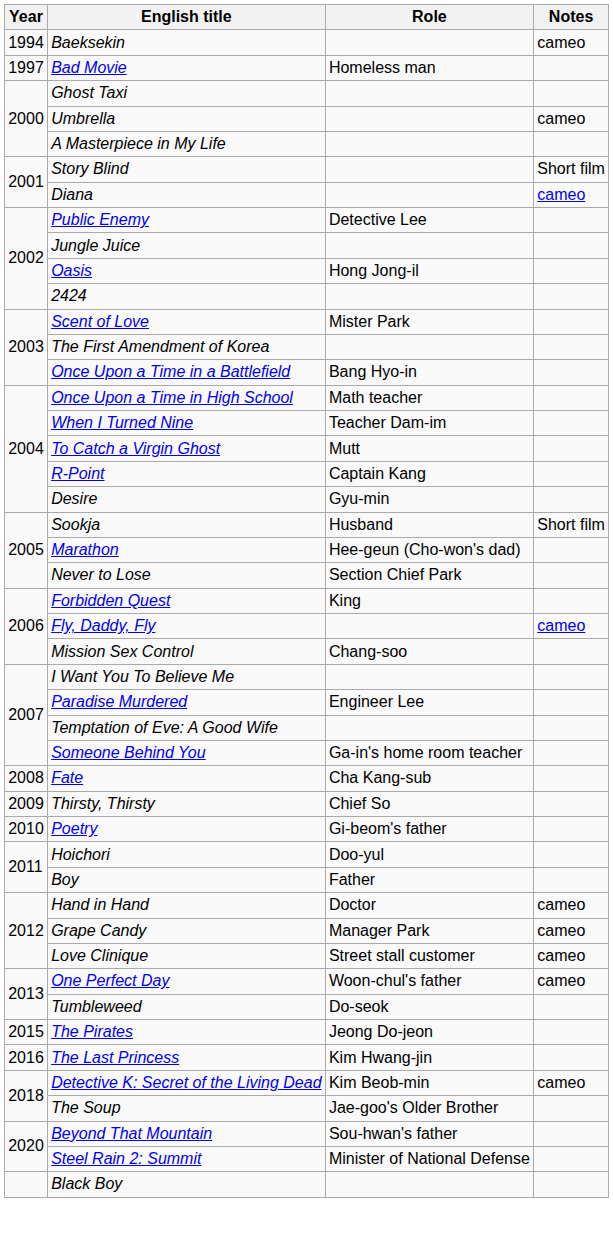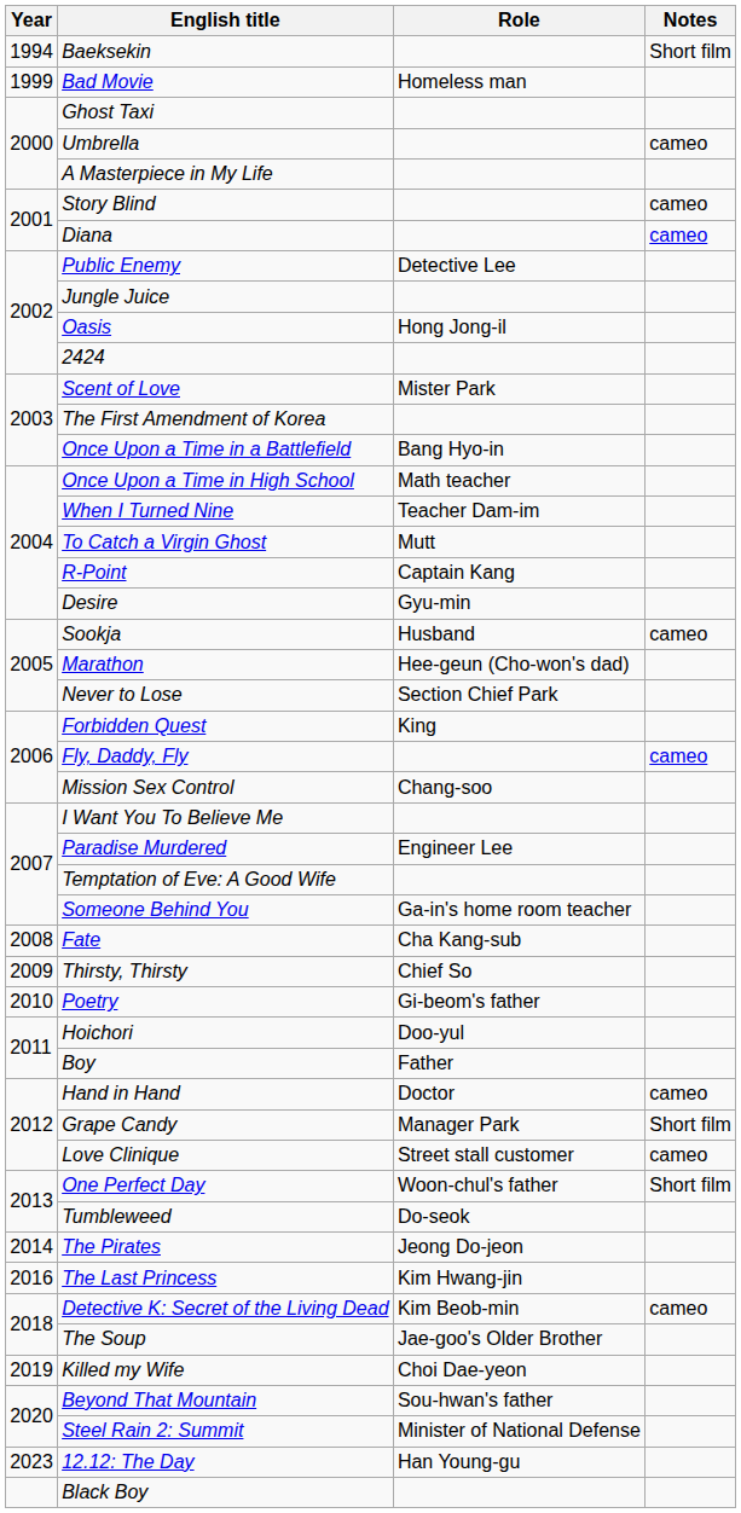 <table class="wikitable">
 <tr>
 <th>Year</th>
 <th>English title</th>
 <th>Role</th>
 <th>Notes</th>
 </tr>
 <tr>
 <td>1994</td>
 <td><em>Baeksekin</em></td>
 <td></td>
-<td>cameo</td>
+<td>Short film</td>
 </tr>
 <tr>
-<td>1997</td>
+<td>1999</td>
 <td><em><a href='#'>Bad Movie</a></em></td>
 <td>Homeless man</td>
 <td></td>
 </tr>
 <tr>
 <td rowspan="3">2000</td>
 <td><em>Ghost Taxi</em></td>
 <td></td>
 <td></td>
 </tr>
 <tr>
 <td><em>Umbrella</em></td>
 <td></td>
 <td>cameo</td>
 </tr>
 <tr>
 <td><em>A Masterpiece in My Life</em></td>
 <td></td>
 <td></td>
 </tr>
 <tr>
 <td rowspan="2">2001</td>
 <td><em>Story Blind</em></td>
 <td></td>
-<td>Short film</td>
+<td>cameo</td>
 </tr>
 <tr>
 <td><em>Diana</em></td>
 <td></td>
 <td><a href='#'>cameo</a></td>
 </tr>
 <tr>
 <td rowspan="4">2002</td>
 <td><em><a href='#'>Public Enemy</a></em></td>
 <td>Detective Lee</td>
 <td></td>
 </tr>
 <tr>
 <td><em>Jungle Juice</em></td>
 <td></td>
 <td></td>
 </tr>
 <tr>
 <td><em><a href='#'>Oasis</a></em></td>
 <td>Hong Jong-il</td>
 <td></td>
 </tr>
 <tr>
 <td><em>2424</em></td>
 <td></td>
 <td></td>
 </tr>
 <tr>
 <td rowspan="3">2003</td>
 <td><em><a href='#'>Scent of Love</a></em></td>
 <td>Mister Park</td>
 <td></td>
 </tr>
 <tr>
 <td><em>The First Amendment of Korea</em></td>
 <td></td>
 <td></td>
 </tr>
 <tr>
 <td><em><a href='#'>Once Upon a Time in a Battlefield</a></em></td>
 <td>Bang Hyo-in</td>
 <td></td>
 </tr>
 <tr>
 <td rowspan="5">2004</td>
 <td><em><a href='#'>Once Upon a Time in High School</a></em></td>
 <td>Math teacher</td>
 <td></td>
 </tr>
 <tr>
 <td><em><a href='#'>When I Turned Nine</a></em></td>
 <td>Teacher Dam-im</td>
 <td></td>
 </tr>
 <tr>
 <td><em><a href='#'>To Catch a Virgin Ghost</a></em></td>
 <td>Mutt</td>
 <td></td>
 </tr>
 <tr>
 <td><em><a href='#'>R-Point</a></em></td>
 <td>Captain Kang</td>
 <td></td>
 </tr>
 <tr>
 <td><em>Desire</em></td>
 <td>Gyu-min</td>
 <td></td>
 </tr>
 <tr>
 <td rowspan="3">2005</td>
 <td><em>Sookja</em></td>
 <td>Husband</td>
-<td>Short film</td>
+<td>cameo</td>
 </tr>
 <tr>
 <td><em><a href='#'>Marathon</a></em></td>
 <td>Hee-geun (Cho-won's dad)</td>
 <td></td>
 </tr>
 <tr>
 <td><em>Never to Lose</em></td>
 <td>Section Chief Park</td>
 <td></td>
 </tr>
 <tr>
 <td rowspan="3">2006</td>
 <td><em><a href='#'>Forbidden Quest</a></em></td>
 <td>King</td>
 <td></td>
 </tr>
 <tr>
 <td><em><a href='#'>Fly, Daddy, Fly</a></em></td>
 <td></td>
 <td><a href='#'>cameo</a></td>
 </tr>
 <tr>
 <td><em>Mission Sex Control</em></td>
 <td>Chang-soo</td>
 <td></td>
 </tr>
 <tr>
 <td rowspan="4">2007</td>
 <td><em>I Want You To Believe Me</em></td>
 <td></td>
 <td></td>
 </tr>
 <tr>
 <td><em><a href='#'>Paradise Murdered</a></em></td>
 <td>Engineer Lee</td>
 <td></td>
 </tr>
 <tr>
 <td><em>Temptation of Eve: A Good Wife</em></td>
 <td></td>
 <td></td>
 </tr>
 <tr>
 <td><em><a href='#'>Someone Behind You</a></em></td>
 <td>Ga-in's home room teacher</td>
 <td></td>
 </tr>
 <tr>
 <td>2008</td>
 <td><em><a href='#'>Fate</a></em></td>
 <td>Cha Kang-sub</td>
 <td></td>
 </tr>
 <tr>
 <td>2009</td>
 <td><em>Thirsty, Thirsty</em></td>
 <td>Chief So</td>
 <td></td>
 </tr>
 <tr>
 <td>2010</td>
 <td><em><a href='#'>Poetry</a></em></td>
 <td>Gi-beom's father</td>
 <td></td>
 </tr>
 <tr>
 <td rowspan="2">2011</td>
 <td><em>Hoichori</em></td>
 <td>Doo-yul</td>
 <td></td>
 </tr>
 <tr>
 <td><em>Boy</em></td>
 <td>Father</td>
 <td></td>
 </tr>
 <tr>
 <td rowspan="3">2012</td>
 <td><em>Hand in Hand</em></td>
 <td>Doctor</td>
 <td>cameo</td>
 </tr>
 <tr>
 <td><em>Grape Candy</em></td>
 <td>Manager Park</td>
-<td>cameo</td>
+<td>Short film</td>
 </tr>
 <tr>
 <td><em>Love Clinique</em></td>
 <td>Street stall customer</td>
 <td>cameo</td>
 </tr>
 <tr>
 <td rowspan="2">2013</td>
 <td><em><a href='#'>One Perfect Day</a></em></td>
 <td>Woon-chul's father</td>
-<td>cameo</td>
+<td>Short film</td>
 </tr>
 <tr>
 <td><em>Tumbleweed</em></td>
 <td>Do-seok</td>
 <td></td>
 </tr>
 <tr>
-<td>2015</td>
+<td>2014</td>
 <td><em><a href='#'>The Pirates</a></em></td>
 <td>Jeong Do-jeon</td>
 <td></td>
 </tr>
 <tr>
 <td>2016</td>
 <td><em><a href='#'>The Last Princess</a></em></td>
 <td>Kim Hwang-jin</td>
 <td></td>
 </tr>
 <tr>
 <td rowspan="2">2018</td>
 <td><em><a href='#'>Detective K: Secret of the Living Dead</a></em></td>
 <td>Kim Beob-min</td>
 <td>cameo</td>
 </tr>
 <tr>
 <td><em>The Soup</em></td>
 <td>Jae-goo's Older Brother</td>
 <td></td>
 </tr>
 <tr>
+<td>2019</td>
+<td><em>Killed my Wife</em></td>
+<td>Choi Dae-yeon</td>
+<td></td>
+</tr>
+<tr>
 <td rowspan="2">2020</td>
 <td><em><a href='#'>Beyond That Mountain</a></em></td>
 <td>Sou-hwan's father</td>
 <td></td>
 </tr>
 <tr>
 <td><em><a href='#'>Steel Rain 2: Summit</a></em></td>
 <td>Minister of National Defense</td>
 <td></td>
 </tr>
 <tr>
+<td>2023</td>
+<td><em><a href='#'>12.12: The Day</a></em></td>
+<td>Han Young-gu</td>
+<td></td>
+</tr>
+<tr>
 <td></td>
 <td><em>Black Boy</em></td>
 <td></td>
 <td></td>
 </tr>
 </table>
